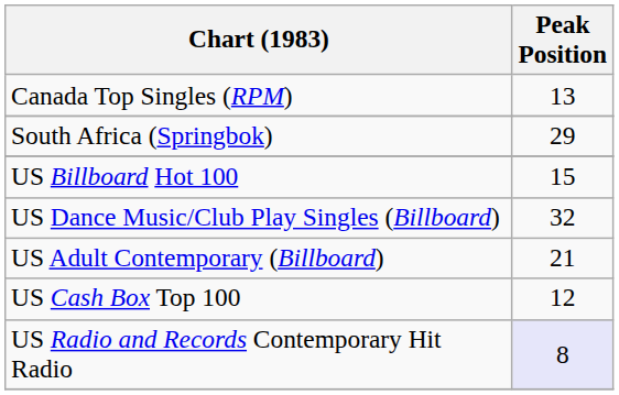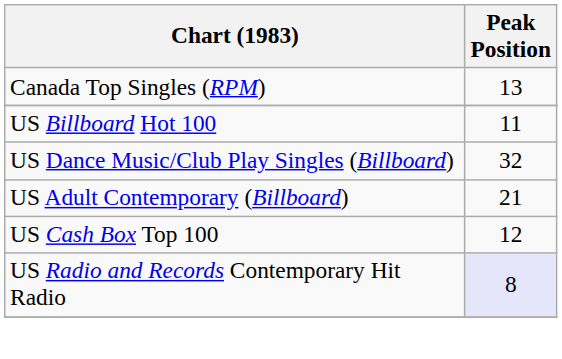 <table class="wikitable sortable">
 <tr>
 <th style="width: 231pt;">Chart (1983)</th>
 <th style="width: 40pt;">Peak<br>Position</th>
 </tr>
 <tr>
 <td>Canada Top Singles (<em><a href='#'>RPM</a></em>)</td>
 <td align="center">13</td>
 </tr>
 <tr>
 </tr>
 <tr>
-<td>South Africa (<a href='#'>Springbok</a>)</td>
-<td align="center">29</td>
-</tr>
-<tr>
 </tr>
 <tr>
 <td>US <em><a href='#'>Billboard</a></em> <a href='#'>Hot 100</a></td>
-<td align="center">15</td>
+<td align="center">11</td>
 </tr>
 <tr>
 <td>US <a href='#'>Dance Music/Club Play Singles</a> (<em><a href='#'>Billboard</a></em>)</td>
 <td align="center">32</td>
 </tr>
 <tr>
 <td>US <a href='#'>Adult Contemporary</a> (<em><a href='#'>Billboard</a></em>)</td>
 <td align="center">21</td>
 </tr>
 <tr>
 <td>US <a href='#'><em>Cash Box</em></a> Top 100</td>
 <td align="center">12</td>
 </tr>
 <tr>
 <td>US <em><a href='#'>Radio and Records</a></em> Contemporary Hit Radio</td>
 <td align="center" style="background: lavender;">8</td>
 </tr>
 <tr>
 </tr>
 </table>
